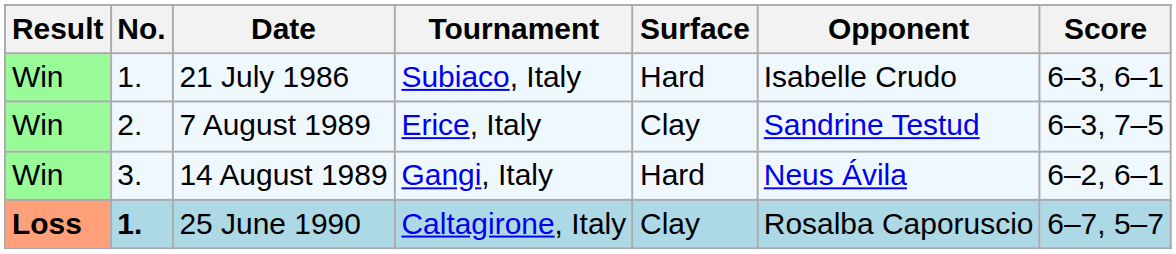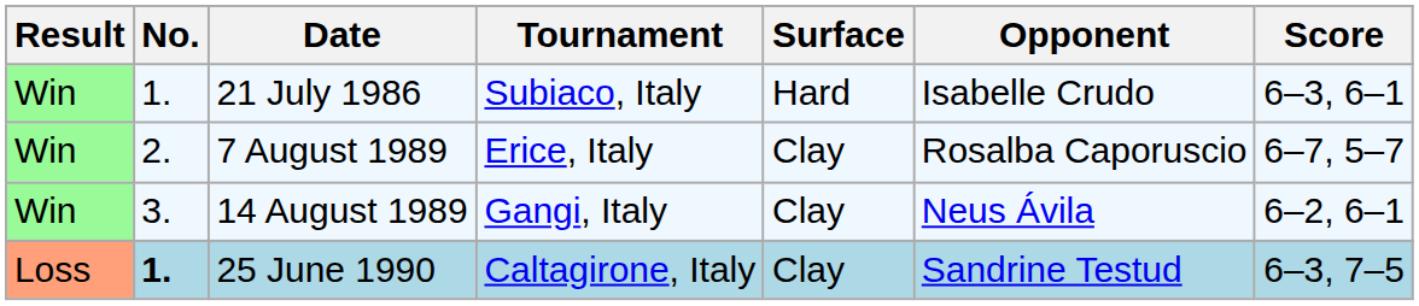 <table class="sortable wikitable" style=font-size:97%>
 <tr>
 <th>Result</th>
 <th>No.</th>
 <th>Date</th>
 <th>Tournament</th>
 <th>Surface</th>
 <th>Opponent</th>
 <th>Score</th>
 </tr>
 <tr bgcolor="#f0f8ff">
 <td style="background:#98fb98;">Win</td>
 <td>1.</td>
 <td>21 July 1986</td>
 <td><a href='#'>Subiaco</a>, Italy</td>
 <td>Hard</td>
 <td> Isabelle Crudo</td>
 <td>6–3, 6–1</td>
 </tr>
 <tr bgcolor="#f0f8ff">
 <td style="background:#98fb98;">Win</td>
 <td>2.</td>
 <td>7 August 1989</td>
 <td><a href='#'>Erice</a>, Italy</td>
 <td>Clay</td>
-<td> <a href='#'>Sandrine Testud</a></td>
-<td>6–3, 7–5</td>
+<td> Rosalba Caporuscio</td>
+<td>6–7, 5–7</td>
 </tr>
 <tr bgcolor="#f0f8ff">
 <td style="background:#98fb98;">Win</td>
 <td>3.</td>
 <td>14 August 1989</td>
 <td><a href='#'>Gangi</a>, Italy</td>
-<td>Hard</td>
+<td>Clay</td>
 <td> <a href='#'>Neus Ávila</a></td>
 <td>6–2, 6–1</td>
 </tr>
 <tr style="background:lightblue;">
-<td style="background:#ffa07a;"><strong>Loss</strong></td>
+<td style="background:#ffa07a;">Loss</td>
 <td><strong>1.</strong></td>
 <td>25 June 1990</td>
 <td><a href='#'>Caltagirone</a>, Italy</td>
 <td>Clay</td>
-<td> Rosalba Caporuscio</td>
-<td>6–7, 5–7</td>
+<td> <a href='#'>Sandrine Testud</a></td>
+<td>6–3, 7–5</td>
 </tr>
 </table>
